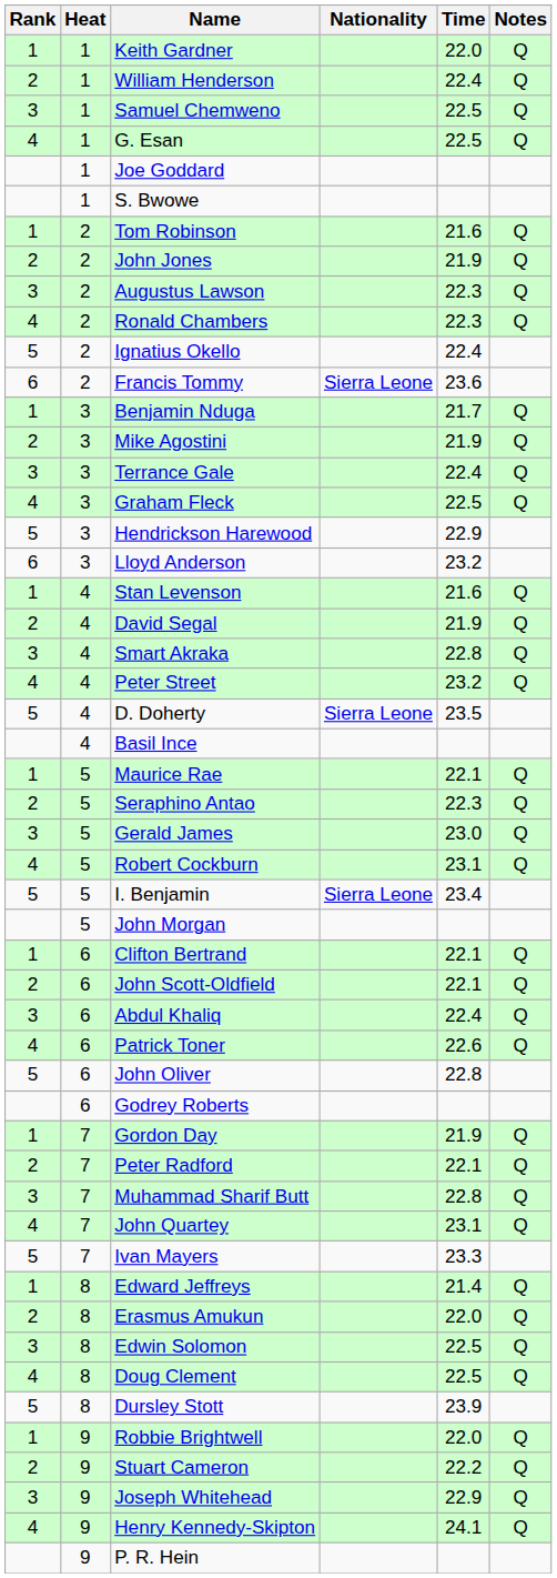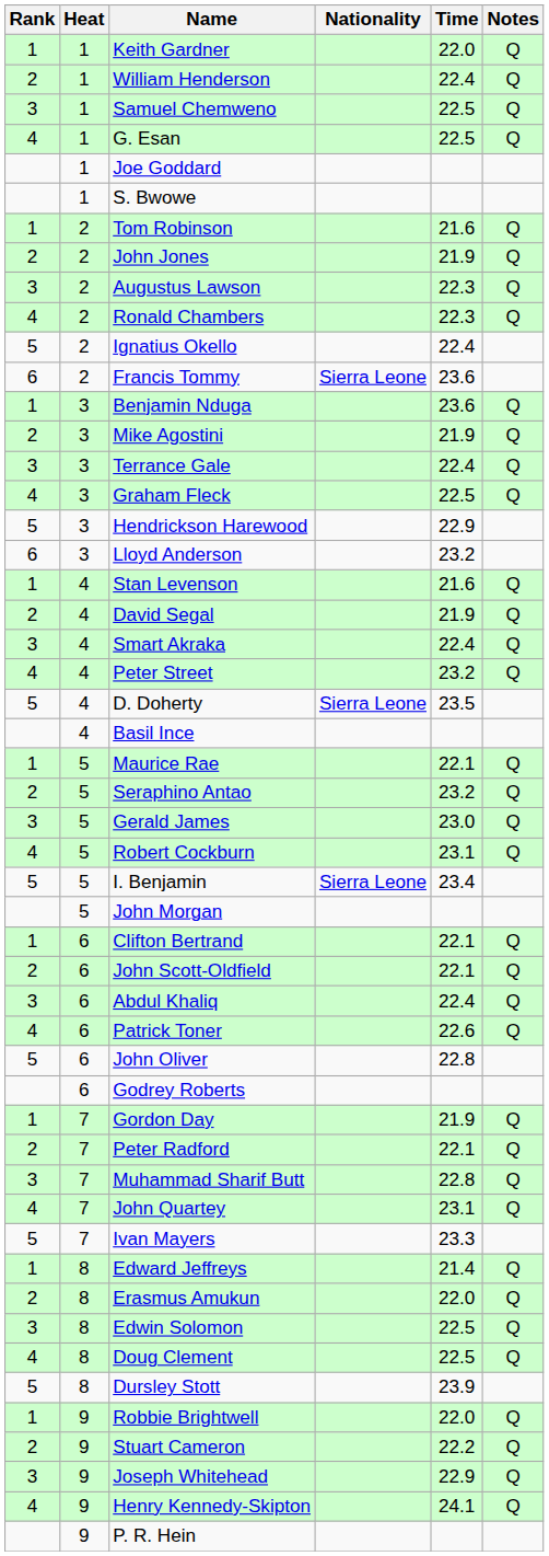 <table class="wikitable sortable" style="text-align:center">
 <tr>
 <th>Rank</th>
 <th>Heat</th>
 <th>Name</th>
 <th>Nationality</th>
 <th>Time</th>
 <th>Notes</th>
 </tr>
 <tr bgcolor=ccffcc>
 <td>1</td>
 <td>1</td>
 <td align=left><a href='#'>Keith Gardner</a></td>
 <td align=left></td>
 <td>22.0</td>
 <td>Q</td>
 </tr>
 <tr bgcolor=ccffcc>
 <td>2</td>
 <td>1</td>
 <td align=left><a href='#'>William Henderson</a></td>
 <td align=left></td>
 <td>22.4</td>
 <td>Q</td>
 </tr>
 <tr bgcolor=ccffcc>
 <td>3</td>
 <td>1</td>
 <td align=left><a href='#'>Samuel Chemweno</a></td>
 <td align=left></td>
 <td>22.5</td>
 <td>Q</td>
 </tr>
 <tr bgcolor=ccffcc>
 <td>4</td>
 <td>1</td>
 <td align=left>G. Esan</td>
 <td align=left></td>
 <td>22.5</td>
 <td>Q</td>
 </tr>
 <tr>
 <td></td>
 <td>1</td>
 <td align=left><a href='#'>Joe Goddard</a></td>
 <td align=left></td>
 <td></td>
 <td></td>
 </tr>
 <tr>
 <td></td>
 <td>1</td>
 <td align=left>S. Bwowe</td>
 <td align=left></td>
 <td></td>
 <td></td>
 </tr>
 <tr bgcolor=ccffcc>
 <td>1</td>
 <td>2</td>
 <td align=left><a href='#'>Tom Robinson</a></td>
 <td align=left></td>
 <td>21.6</td>
 <td>Q</td>
 </tr>
 <tr bgcolor=ccffcc>
 <td>2</td>
 <td>2</td>
 <td align=left><a href='#'>John Jones</a></td>
 <td align=left></td>
 <td>21.9</td>
 <td>Q</td>
 </tr>
 <tr bgcolor=ccffcc>
 <td>3</td>
 <td>2</td>
 <td align=left><a href='#'>Augustus Lawson</a></td>
 <td align=left></td>
 <td>22.3</td>
 <td>Q</td>
 </tr>
 <tr bgcolor=ccffcc>
 <td>4</td>
 <td>2</td>
 <td align=left><a href='#'>Ronald Chambers</a></td>
 <td align=left></td>
 <td>22.3</td>
 <td>Q</td>
 </tr>
 <tr>
 <td>5</td>
 <td>2</td>
 <td align=left><a href='#'>Ignatius Okello</a></td>
 <td align=left></td>
 <td>22.4</td>
 <td></td>
 </tr>
 <tr>
 <td>6</td>
 <td>2</td>
 <td align=left><a href='#'>Francis Tommy</a></td>
 <td align=left> <a href='#'>Sierra Leone</a></td>
 <td>23.6</td>
 <td></td>
 </tr>
 <tr bgcolor=ccffcc>
 <td>1</td>
 <td>3</td>
 <td align=left><a href='#'>Benjamin Nduga</a></td>
 <td align=left></td>
-<td>21.7</td>
+<td>23.6</td>
 <td>Q</td>
 </tr>
 <tr bgcolor=ccffcc>
 <td>2</td>
 <td>3</td>
 <td align=left><a href='#'>Mike Agostini</a></td>
 <td align=left></td>
 <td>21.9</td>
 <td>Q</td>
 </tr>
 <tr bgcolor=ccffcc>
 <td>3</td>
 <td>3</td>
 <td align=left><a href='#'>Terrance Gale</a></td>
 <td align=left></td>
 <td>22.4</td>
 <td>Q</td>
 </tr>
 <tr bgcolor=ccffcc>
 <td>4</td>
 <td>3</td>
 <td align=left><a href='#'>Graham Fleck</a></td>
 <td align=left></td>
 <td>22.5</td>
 <td>Q</td>
 </tr>
 <tr>
 <td>5</td>
 <td>3</td>
 <td align=left><a href='#'>Hendrickson Harewood</a></td>
 <td align=left></td>
 <td>22.9</td>
 <td></td>
 </tr>
 <tr>
 <td>6</td>
 <td>3</td>
 <td align=left><a href='#'>Lloyd Anderson</a></td>
 <td align=left></td>
 <td>23.2</td>
 <td></td>
 </tr>
 <tr bgcolor=ccffcc>
 <td>1</td>
 <td>4</td>
 <td align=left><a href='#'>Stan Levenson</a></td>
 <td align=left></td>
 <td>21.6</td>
 <td>Q</td>
 </tr>
 <tr bgcolor=ccffcc>
 <td>2</td>
 <td>4</td>
 <td align=left><a href='#'>David Segal</a></td>
 <td align=left></td>
 <td>21.9</td>
 <td>Q</td>
 </tr>
 <tr bgcolor=ccffcc>
 <td>3</td>
 <td>4</td>
 <td align=left><a href='#'>Smart Akraka</a></td>
 <td align=left></td>
-<td>22.8</td>
+<td>22.4</td>
 <td>Q</td>
 </tr>
 <tr bgcolor=ccffcc>
 <td>4</td>
 <td>4</td>
 <td align=left><a href='#'>Peter Street</a></td>
 <td align=left></td>
 <td>23.2</td>
 <td>Q</td>
 </tr>
 <tr>
 <td>5</td>
 <td>4</td>
 <td align=left>D. Doherty</td>
 <td align=left> <a href='#'>Sierra Leone</a></td>
 <td>23.5</td>
 <td></td>
 </tr>
 <tr>
 <td></td>
 <td>4</td>
 <td align=left><a href='#'>Basil Ince</a></td>
 <td align=left></td>
 <td></td>
 <td></td>
 </tr>
 <tr bgcolor=ccffcc>
 <td>1</td>
 <td>5</td>
 <td align=left><a href='#'>Maurice Rae</a></td>
 <td align=left></td>
 <td>22.1</td>
 <td>Q</td>
 </tr>
 <tr bgcolor=ccffcc>
 <td>2</td>
 <td>5</td>
 <td align=left><a href='#'>Seraphino Antao</a></td>
 <td align=left></td>
-<td>22.3</td>
+<td>23.2</td>
 <td>Q</td>
 </tr>
 <tr bgcolor=ccffcc>
 <td>3</td>
 <td>5</td>
 <td align=left><a href='#'>Gerald James</a></td>
 <td align=left></td>
 <td>23.0</td>
 <td>Q</td>
 </tr>
 <tr bgcolor=ccffcc>
 <td>4</td>
 <td>5</td>
 <td align=left><a href='#'>Robert Cockburn</a></td>
 <td align=left></td>
 <td>23.1</td>
 <td>Q</td>
 </tr>
 <tr>
 <td>5</td>
 <td>5</td>
 <td align=left>I. Benjamin</td>
 <td align=left> <a href='#'>Sierra Leone</a></td>
 <td>23.4</td>
 <td></td>
 </tr>
 <tr>
 <td></td>
 <td>5</td>
 <td align=left><a href='#'>John Morgan</a></td>
 <td align=left></td>
 <td></td>
 <td></td>
 </tr>
 <tr bgcolor=ccffcc>
 <td>1</td>
 <td>6</td>
 <td align=left><a href='#'>Clifton Bertrand</a></td>
 <td align=left></td>
 <td>22.1</td>
 <td>Q</td>
 </tr>
 <tr bgcolor=ccffcc>
 <td>2</td>
 <td>6</td>
 <td align=left><a href='#'>John Scott-Oldfield</a></td>
 <td align=left></td>
 <td>22.1</td>
 <td>Q</td>
 </tr>
 <tr bgcolor=ccffcc>
 <td>3</td>
 <td>6</td>
 <td align=left><a href='#'>Abdul Khaliq</a></td>
 <td align=left></td>
 <td>22.4</td>
 <td>Q</td>
 </tr>
 <tr bgcolor=ccffcc>
 <td>4</td>
 <td>6</td>
 <td align=left><a href='#'>Patrick Toner</a></td>
 <td align=left></td>
 <td>22.6</td>
 <td>Q</td>
 </tr>
 <tr>
 <td>5</td>
 <td>6</td>
 <td align=left><a href='#'>John Oliver</a></td>
 <td align=left></td>
 <td>22.8</td>
 <td></td>
 </tr>
 <tr>
 <td></td>
 <td>6</td>
 <td align=left><a href='#'>Godrey Roberts</a></td>
 <td align=left></td>
 <td></td>
 <td></td>
 </tr>
 <tr bgcolor=ccffcc>
 <td>1</td>
 <td>7</td>
 <td align=left><a href='#'>Gordon Day</a></td>
 <td align=left></td>
 <td>21.9</td>
 <td>Q</td>
 </tr>
 <tr bgcolor=ccffcc>
 <td>2</td>
 <td>7</td>
 <td align=left><a href='#'>Peter Radford</a></td>
 <td align=left></td>
 <td>22.1</td>
 <td>Q</td>
 </tr>
 <tr bgcolor=ccffcc>
 <td>3</td>
 <td>7</td>
 <td align=left><a href='#'>Muhammad Sharif Butt</a></td>
 <td align=left></td>
 <td>22.8</td>
 <td>Q</td>
 </tr>
 <tr bgcolor=ccffcc>
 <td>4</td>
 <td>7</td>
 <td align=left><a href='#'>John Quartey</a></td>
 <td align=left></td>
 <td>23.1</td>
 <td>Q</td>
 </tr>
 <tr>
 <td>5</td>
 <td>7</td>
 <td align=left><a href='#'>Ivan Mayers</a></td>
 <td align=left></td>
 <td>23.3</td>
 <td></td>
 </tr>
 <tr bgcolor=ccffcc>
 <td>1</td>
 <td>8</td>
 <td align=left><a href='#'>Edward Jeffreys</a></td>
 <td align=left></td>
 <td>21.4</td>
 <td>Q</td>
 </tr>
 <tr bgcolor=ccffcc>
 <td>2</td>
 <td>8</td>
 <td align=left><a href='#'>Erasmus Amukun</a></td>
 <td align=left></td>
 <td>22.0</td>
 <td>Q</td>
 </tr>
 <tr bgcolor=ccffcc>
 <td>3</td>
 <td>8</td>
 <td align=left><a href='#'>Edwin Solomon</a></td>
 <td align=left></td>
 <td>22.5</td>
 <td>Q</td>
 </tr>
 <tr bgcolor=ccffcc>
 <td>4</td>
 <td>8</td>
 <td align=left><a href='#'>Doug Clement</a></td>
 <td align=left></td>
 <td>22.5</td>
 <td>Q</td>
 </tr>
 <tr>
 <td>5</td>
 <td>8</td>
 <td align=left><a href='#'>Dursley Stott</a></td>
 <td align=left></td>
 <td>23.9</td>
 <td></td>
 </tr>
 <tr bgcolor=ccffcc>
 <td>1</td>
 <td>9</td>
 <td align=left><a href='#'>Robbie Brightwell</a></td>
 <td align=left></td>
 <td>22.0</td>
 <td>Q</td>
 </tr>
 <tr bgcolor=ccffcc>
 <td>2</td>
 <td>9</td>
 <td align=left><a href='#'>Stuart Cameron</a></td>
 <td align=left></td>
 <td>22.2</td>
 <td>Q</td>
 </tr>
 <tr bgcolor=ccffcc>
 <td>3</td>
 <td>9</td>
 <td align=left><a href='#'>Joseph Whitehead</a></td>
 <td align=left></td>
 <td>22.9</td>
 <td>Q</td>
 </tr>
 <tr bgcolor=ccffcc>
 <td>4</td>
 <td>9</td>
 <td align=left><a href='#'>Henry Kennedy-Skipton</a></td>
 <td align=left></td>
 <td>24.1</td>
 <td>Q</td>
 </tr>
 <tr>
 <td></td>
 <td>9</td>
 <td align=left>P. R. Hein</td>
 <td align=left></td>
 <td></td>
 <td></td>
 </tr>
 </table>
